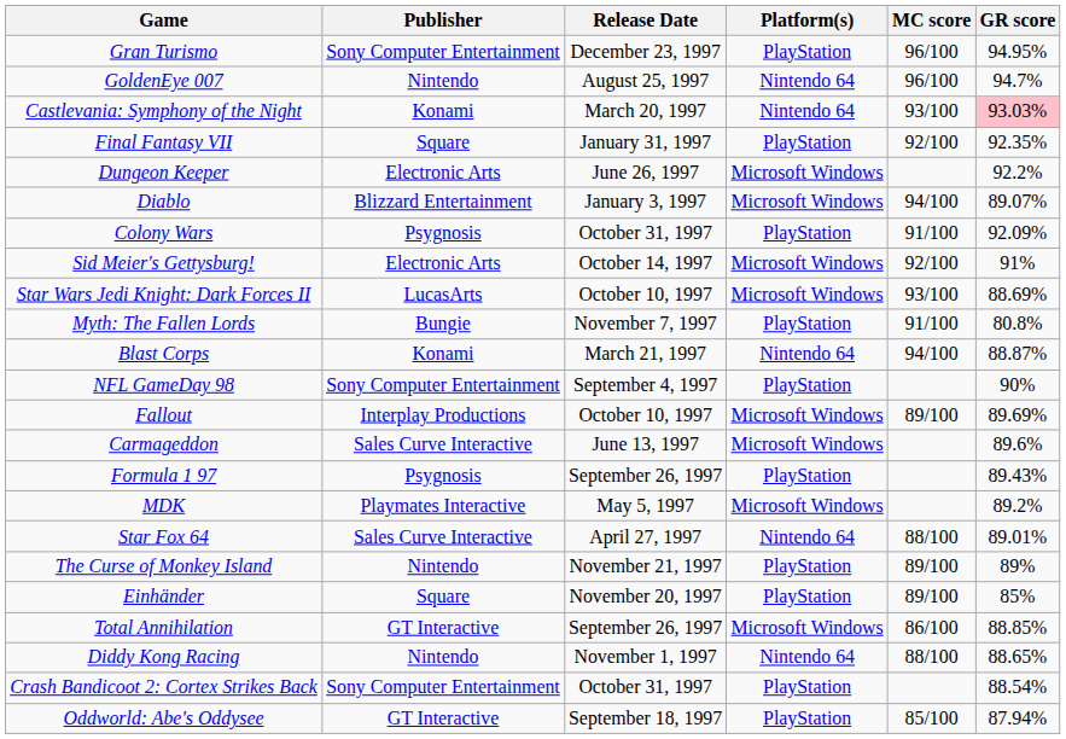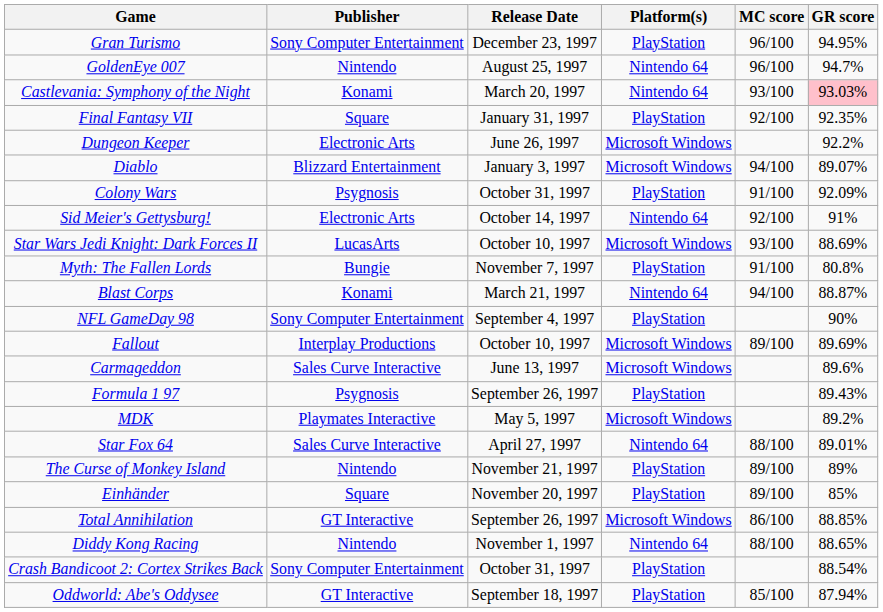 <table class="wikitable sortable" style="text-align:center;">
 <tr>
 <th scope="col">Game</th>
 <th scope="col">Publisher</th>
 <th scope="col">Release Date</th>
 <th scope="col">Platform(s)</th>
 <th scope="col">MC score</th>
 <th scope="col">GR score</th>
 </tr>
 <tr>
 <td><em><a href='#'>Gran Turismo</a></em></td>
 <td><a href='#'>Sony Computer Entertainment</a></td>
 <td>December 23, 1997</td>
 <td><a href='#'>PlayStation</a></td>
 <td>96/100</td>
 <td>94.95%</td>
 </tr>
 <tr>
 <td><em><a href='#'>GoldenEye 007</a></em></td>
 <td><a href='#'>Nintendo</a></td>
 <td>August 25, 1997</td>
 <td><a href='#'>Nintendo 64</a></td>
 <td>96/100</td>
 <td>94.7%</td>
 </tr>
 <tr>
 <td><em><a href='#'>Castlevania: Symphony of the Night</a></em></td>
 <td><a href='#'>Konami</a></td>
 <td>March 20, 1997</td>
 <td><a href='#'>Nintendo 64</a></td>
 <td>93/100</td>
 <td style="background: pink;">93.03%</td>
 </tr>
 <tr>
 <td><em><a href='#'>Final Fantasy VII</a></em></td>
 <td><a href='#'>Square</a></td>
 <td>January 31, 1997</td>
 <td><a href='#'>PlayStation</a></td>
 <td>92/100</td>
 <td>92.35%</td>
 </tr>
 <tr>
 <td><em><a href='#'>Dungeon Keeper</a></em></td>
 <td><a href='#'>Electronic Arts</a></td>
 <td>June 26, 1997</td>
 <td><a href='#'>Microsoft Windows</a></td>
 <td></td>
 <td>92.2%</td>
 </tr>
 <tr>
 <td><em><a href='#'>Diablo</a></em></td>
 <td><a href='#'>Blizzard Entertainment</a></td>
 <td>January 3, 1997</td>
 <td><a href='#'>Microsoft Windows</a></td>
 <td>94/100</td>
 <td>89.07%</td>
 </tr>
 <tr>
 <td><em><a href='#'>Colony Wars</a></em></td>
 <td><a href='#'>Psygnosis</a></td>
 <td>October 31, 1997</td>
 <td><a href='#'>PlayStation</a></td>
 <td>91/100</td>
 <td>92.09%</td>
 </tr>
 <tr>
 <td><em><a href='#'>Sid Meier's Gettysburg!</a></em></td>
 <td><a href='#'>Electronic Arts</a></td>
 <td>October 14, 1997</td>
-<td><a href='#'>Microsoft Windows</a></td>
+<td><a href='#'>Nintendo 64</a></td>
 <td>92/100</td>
 <td>91%</td>
 </tr>
 <tr>
 <td><em><a href='#'>Star Wars Jedi Knight: Dark Forces II</a></em></td>
 <td><a href='#'>LucasArts</a></td>
 <td>October 10, 1997</td>
 <td><a href='#'>Microsoft Windows</a></td>
 <td>93/100</td>
 <td>88.69%</td>
 </tr>
 <tr>
 <td><em><a href='#'>Myth: The Fallen Lords</a></em></td>
 <td><a href='#'>Bungie</a></td>
 <td>November 7, 1997</td>
 <td><a href='#'>PlayStation</a></td>
 <td>91/100</td>
 <td>80.8%</td>
 </tr>
 <tr>
 <td><em><a href='#'>Blast Corps</a></em></td>
 <td><a href='#'>Konami</a></td>
 <td>March 21, 1997</td>
 <td><a href='#'>Nintendo 64</a></td>
 <td>94/100</td>
 <td>88.87%</td>
 </tr>
 <tr>
 <td><em><a href='#'>NFL GameDay 98</a></em></td>
 <td><a href='#'>Sony Computer Entertainment</a></td>
 <td>September 4, 1997</td>
 <td><a href='#'>PlayStation</a></td>
 <td></td>
 <td>90%</td>
 </tr>
 <tr>
 <td><em><a href='#'>Fallout</a></em></td>
 <td><a href='#'>Interplay Productions</a></td>
 <td>October 10, 1997</td>
 <td><a href='#'>Microsoft Windows</a></td>
 <td>89/100</td>
 <td>89.69%</td>
 </tr>
 <tr>
 <td><em><a href='#'>Carmageddon</a></em></td>
 <td><a href='#'>Sales Curve Interactive</a></td>
 <td>June 13, 1997</td>
 <td><a href='#'>Microsoft Windows</a></td>
 <td></td>
 <td>89.6%</td>
 </tr>
 <tr>
 <td><em><a href='#'>Formula 1 97</a></em></td>
 <td><a href='#'>Psygnosis</a></td>
 <td>September 26, 1997</td>
 <td><a href='#'>PlayStation</a></td>
 <td></td>
 <td>89.43%</td>
 </tr>
 <tr>
 <td><em><a href='#'>MDK</a></em></td>
 <td><a href='#'>Playmates Interactive</a></td>
 <td>May 5, 1997</td>
 <td><a href='#'>Microsoft Windows</a></td>
 <td></td>
 <td>89.2%</td>
 </tr>
 <tr>
 <td><em><a href='#'>Star Fox 64</a></em></td>
 <td><a href='#'>Sales Curve Interactive</a></td>
 <td>April 27, 1997</td>
 <td><a href='#'>Nintendo 64</a></td>
 <td>88/100</td>
 <td>89.01%</td>
 </tr>
 <tr>
 <td><em><a href='#'>The Curse of Monkey Island</a></em></td>
 <td><a href='#'>Nintendo</a></td>
 <td>November 21, 1997</td>
 <td><a href='#'>PlayStation</a></td>
 <td>89/100</td>
 <td>89%</td>
 </tr>
 <tr>
 <td><em><a href='#'>Einhänder</a></em></td>
 <td><a href='#'>Square</a></td>
 <td>November 20, 1997</td>
 <td><a href='#'>PlayStation</a></td>
 <td>89/100</td>
 <td>85%</td>
 </tr>
 <tr>
 <td><em><a href='#'>Total Annihilation</a></em></td>
 <td><a href='#'>GT Interactive</a></td>
 <td>September 26, 1997</td>
 <td><a href='#'>Microsoft Windows</a></td>
 <td>86/100</td>
 <td>88.85%</td>
 </tr>
 <tr>
 <td><em><a href='#'>Diddy Kong Racing</a></em></td>
 <td><a href='#'>Nintendo</a></td>
 <td>November 1, 1997</td>
 <td><a href='#'>Nintendo 64</a></td>
 <td>88/100</td>
 <td>88.65%</td>
 </tr>
 <tr>
 <td><em><a href='#'>Crash Bandicoot 2: Cortex Strikes Back</a></em></td>
 <td><a href='#'>Sony Computer Entertainment</a></td>
 <td>October 31, 1997</td>
 <td><a href='#'>PlayStation</a></td>
 <td></td>
 <td>88.54%</td>
 </tr>
 <tr>
 <td><em><a href='#'>Oddworld: Abe's Oddysee</a></em></td>
 <td><a href='#'>GT Interactive</a></td>
 <td>September 18, 1997</td>
 <td><a href='#'>PlayStation</a></td>
 <td>85/100</td>
 <td>87.94%</td>
 </tr>
 </table>
